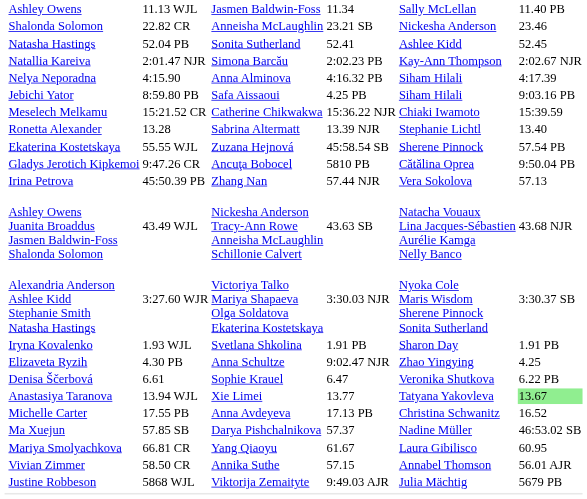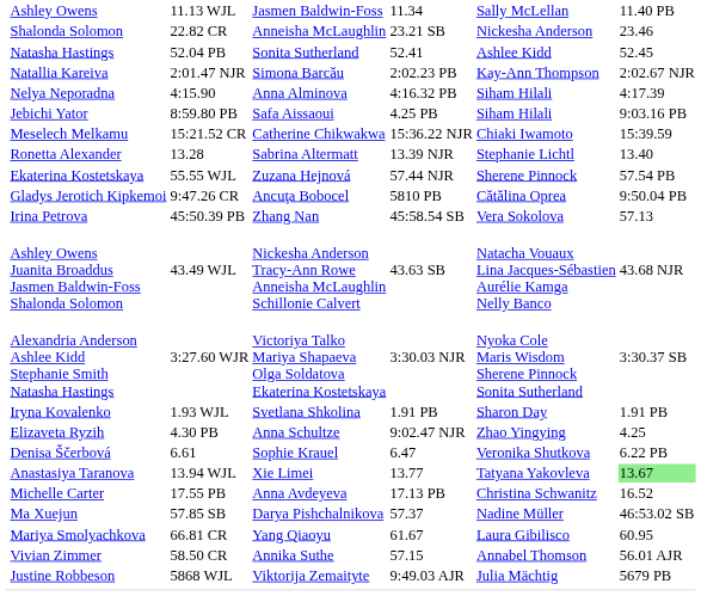 <table>
 <tr>
 <td></td>
 <td><a href='#'>Ashley Owens</a><br></td>
 <td>11.13 WJL</td>
 <td><a href='#'>Jasmen Baldwin-Foss</a><br></td>
 <td>11.34</td>
 <td><a href='#'>Sally McLellan</a><br></td>
 <td>11.40 PB</td>
 </tr>
 <tr>
 <td></td>
 <td><a href='#'>Shalonda Solomon</a><br></td>
 <td>22.82 CR</td>
 <td><a href='#'>Anneisha McLaughlin</a><br></td>
 <td>23.21 SB</td>
 <td><a href='#'>Nickesha Anderson</a><br></td>
 <td>23.46</td>
 </tr>
 <tr>
 <td></td>
 <td><a href='#'>Natasha Hastings</a><br></td>
 <td>52.04 PB</td>
 <td><a href='#'>Sonita Sutherland</a><br></td>
 <td>52.41</td>
 <td><a href='#'>Ashlee Kidd</a><br></td>
 <td>52.45</td>
 </tr>
 <tr>
 <td></td>
 <td><a href='#'>Natallia Kareiva</a><br></td>
 <td>2:01.47 NJR</td>
 <td><a href='#'>Simona Barcău</a><br></td>
 <td>2:02.23 PB</td>
 <td><a href='#'>Kay-Ann Thompson</a><br></td>
 <td>2:02.67 NJR</td>
 </tr>
 <tr>
 <td></td>
 <td><a href='#'>Nelya Neporadna</a><br></td>
 <td>4:15.90</td>
 <td><a href='#'>Anna Alminova</a><br></td>
 <td>4:16.32 PB</td>
 <td><a href='#'>Siham Hilali</a><br></td>
 <td>4:17.39</td>
 </tr>
 <tr>
 <td></td>
 <td><a href='#'>Jebichi Yator</a><br></td>
 <td>8:59.80 PB</td>
 <td><a href='#'>Safa Aissaoui</a><br></td>
 <td>4.25 PB</td>
 <td><a href='#'>Siham Hilali</a><br></td>
 <td>9:03.16 PB</td>
 </tr>
 <tr>
 <td></td>
 <td><a href='#'>Meselech Melkamu</a><br></td>
 <td>15:21.52 CR</td>
 <td><a href='#'>Catherine Chikwakwa</a><br></td>
 <td>15:36.22 NJR</td>
 <td><a href='#'>Chiaki Iwamoto</a><br></td>
 <td>15:39.59</td>
 </tr>
 <tr>
 <td></td>
 <td><a href='#'>Ronetta Alexander</a><br></td>
 <td>13.28</td>
 <td><a href='#'>Sabrina Altermatt</a><br></td>
 <td>13.39 NJR</td>
 <td><a href='#'>Stephanie Lichtl</a><br></td>
 <td>13.40</td>
 </tr>
 <tr>
 <td></td>
 <td><a href='#'>Ekaterina Kostetskaya</a><br></td>
 <td>55.55 WJL</td>
 <td><a href='#'>Zuzana Hejnová</a><br></td>
-<td>45:58.54 SB</td>
+<td>57.44 NJR</td>
 <td><a href='#'>Sherene Pinnock</a><br></td>
 <td>57.54 PB</td>
 </tr>
 <tr>
 <td></td>
 <td><a href='#'>Gladys Jerotich Kipkemoi</a><br></td>
 <td>9:47.26 CR</td>
 <td><a href='#'>Ancuţa Bobocel</a><br></td>
 <td>5810 PB</td>
 <td><a href='#'>Cătălina Oprea</a><br></td>
 <td>9:50.04 PB</td>
 </tr>
 <tr>
 <td></td>
 <td><a href='#'>Irina Petrova</a><br></td>
 <td>45:50.39 PB</td>
 <td><a href='#'>Zhang Nan</a><br></td>
-<td>57.44 NJR</td>
+<td>45:58.54 SB</td>
 <td><a href='#'>Vera Sokolova</a><br></td>
 <td>57.13</td>
 </tr>
 <tr>
 <td></td>
 <td><br><a href='#'>Ashley Owens</a><br><a href='#'>Juanita Broaddus</a><br><a href='#'>Jasmen Baldwin-Foss</a><br><a href='#'>Shalonda Solomon</a></td>
 <td>43.49 WJL</td>
 <td><br><a href='#'>Nickesha Anderson</a><br><a href='#'>Tracy-Ann Rowe</a><br><a href='#'>Anneisha McLaughlin</a><br><a href='#'>Schillonie Calvert</a></td>
 <td>43.63 SB</td>
 <td><br><a href='#'>Natacha Vouaux</a><br><a href='#'>Lina Jacques-Sébastien</a><br><a href='#'>Aurélie Kamga</a><br><a href='#'>Nelly Banco</a></td>
 <td>43.68 NJR</td>
 </tr>
 <tr>
 <td></td>
 <td><br><a href='#'>Alexandria Anderson</a><br><a href='#'>Ashlee Kidd</a><br><a href='#'>Stephanie Smith</a><br><a href='#'>Natasha Hastings</a></td>
 <td>3:27.60 WJR</td>
 <td><br><a href='#'>Victoriya Talko</a><br><a href='#'>Mariya Shapaeva</a><br><a href='#'>Olga Soldatova</a><br><a href='#'>Ekaterina Kostetskaya</a></td>
 <td>3:30.03 NJR</td>
 <td><br><a href='#'>Nyoka Cole</a><br><a href='#'>Maris Wisdom</a><br><a href='#'>Sherene Pinnock</a><br><a href='#'>Sonita Sutherland</a></td>
 <td>3:30.37 SB</td>
 </tr>
 <tr>
 <td></td>
 <td><a href='#'>Iryna Kovalenko</a><br></td>
 <td>1.93 WJL</td>
 <td><a href='#'>Svetlana Shkolina</a><br></td>
 <td>1.91 PB</td>
 <td><a href='#'>Sharon Day</a><br></td>
 <td>1.91 PB</td>
 </tr>
 <tr>
 <td></td>
 <td><a href='#'>Elizaveta Ryzih</a><br></td>
 <td>4.30 PB</td>
 <td><a href='#'>Anna Schultze</a><br></td>
 <td>9:02.47 NJR</td>
 <td><a href='#'>Zhao Yingying</a><br></td>
 <td>4.25</td>
 </tr>
 <tr>
 <td></td>
 <td><a href='#'>Denisa Ščerbová</a><br></td>
 <td>6.61</td>
 <td><a href='#'>Sophie Krauel</a><br></td>
 <td>6.47</td>
 <td><a href='#'>Veronika Shutkova</a><br></td>
 <td>6.22 PB</td>
 </tr>
 <tr>
 <td></td>
 <td><a href='#'>Anastasiya Taranova</a><br></td>
 <td>13.94 WJL</td>
 <td><a href='#'>Xie Limei</a><br></td>
 <td>13.77</td>
 <td><a href='#'>Tatyana Yakovleva</a><br></td>
 <td style="background: lightgreen;">13.67</td>
 </tr>
 <tr>
 <td></td>
 <td><a href='#'>Michelle Carter</a><br></td>
 <td>17.55 PB</td>
 <td><a href='#'>Anna Avdeyeva</a><br></td>
 <td>17.13 PB</td>
 <td><a href='#'>Christina Schwanitz</a><br></td>
 <td>16.52</td>
 </tr>
 <tr>
 <td></td>
 <td><a href='#'>Ma Xuejun</a><br></td>
 <td>57.85 SB</td>
 <td><a href='#'>Darya Pishchalnikova</a><br></td>
 <td>57.37</td>
 <td><a href='#'>Nadine Müller</a><br></td>
 <td>46:53.02 SB</td>
 </tr>
 <tr>
 <td></td>
 <td><a href='#'>Mariya Smolyachkova</a><br></td>
 <td>66.81 CR</td>
 <td><a href='#'>Yang Qiaoyu</a><br></td>
 <td>61.67</td>
 <td><a href='#'>Laura Gibilisco</a><br></td>
 <td>60.95</td>
 </tr>
 <tr>
 <td></td>
 <td><a href='#'>Vivian Zimmer</a><br></td>
 <td>58.50 CR</td>
 <td><a href='#'>Annika Suthe</a><br></td>
 <td>57.15</td>
 <td><a href='#'>Annabel Thomson</a><br></td>
 <td>56.01 AJR</td>
 </tr>
 <tr>
 <td></td>
 <td><a href='#'>Justine Robbeson</a><br></td>
 <td>5868 WJL</td>
 <td><a href='#'>Viktorija Zemaityte</a><br></td>
 <td>9:49.03 AJR</td>
 <td><a href='#'>Julia Mächtig</a><br></td>
 <td>5679 PB</td>
 </tr>
 <tr>
 </tr>
 <tr bgcolor= e8e8e8>
 <td colspan=7></td>
 </tr>
 </table>
